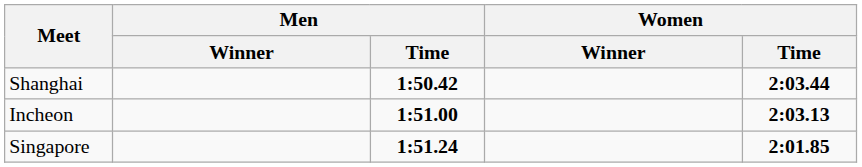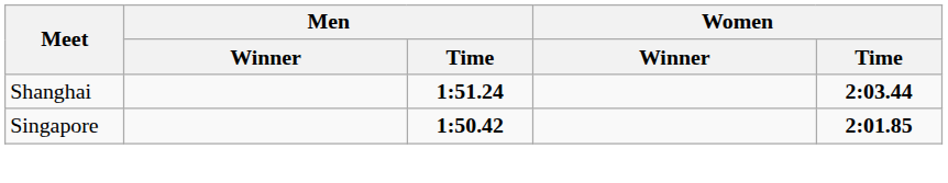 <table class="wikitable">
 <tr>
 <th width=80 rowspan=2>Meet</th>
 <th colspan=2>Men</th>
 <th colspan=2>Women</th>
 </tr>
 <tr>
 <th width=200>Winner</th>
 <th width=85>Time</th>
 <th width=200>Winner</th>
 <th width=85>Time</th>
 </tr>
 <tr>
 <td>Shanghai</td>
 <td></td>
-<td align=center><strong>1:50.42</strong></td>
+<td align=center><strong>1:51.24</strong></td>
 <td></td>
 <td align=center><strong>2:03.44</strong></td>
 </tr>
 <tr>
-<td>Incheon</td>
-<td></td>
-<td align=center><strong>1:51.00</strong></td>
-<td></td>
-<td align=center><strong>2:03.13</strong></td>
-</tr>
-<tr>
 <td>Singapore</td>
 <td></td>
-<td align=center><strong>1:51.24</strong></td>
+<td align=center><strong>1:50.42</strong></td>
 <td></td>
 <td align=center><strong>2:01.85</strong></td>
 </tr>
 </table>
